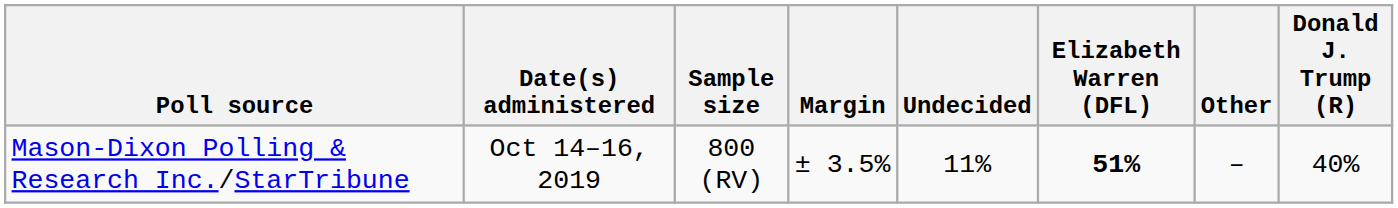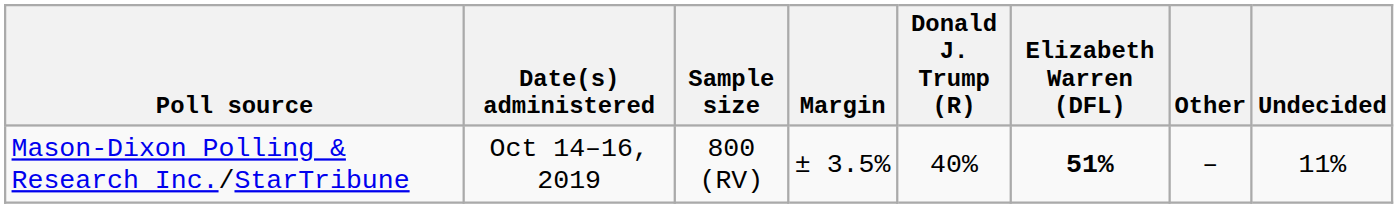 <table class="wikitable" style="font-size:90%;text-align:center;">
 <tr valign=bottom style="font-size:90%;">
 <th>Poll source</th>
 <th>Date(s)<br>administered</th>
 <th>Sample<br>size</th>
 <th>Margin<br></th>
-<th>Undecided</th>
+<th>Donald J.<br>Trump (R)</th>
 <th>Elizabeth<br>Warren (DFL)</th>
 <th>Other</th>
-<th>Donald J.<br>Trump (R)</th>
+<th>Undecided</th>
 </tr>
 <tr>
 <td style="text-align:left;"><a href='#'>Mason-Dixon Polling & Research Inc.</a>/<a href='#'>StarTribune</a></td>
 <td>Oct 14–16, 2019</td>
 <td>800 (RV)</td>
 <td>± 3.5%</td>
-<td>11%</td>
+<td>40%</td>
 <td><strong>51%</strong></td>
 <td>–</td>
-<td>40%</td>
+<td>11%</td>
 </tr>
 </table>
